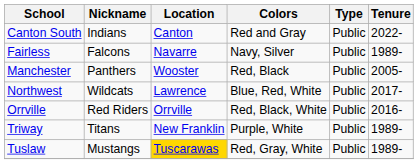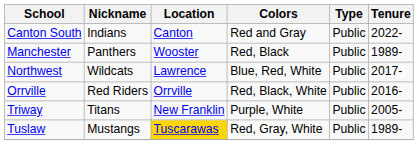 <table class="wikitable sortable">
 <tr>
 <th>School</th>
 <th>Nickname</th>
 <th>Location</th>
 <th>Colors</th>
 <th>Type</th>
 <th>Tenure</th>
 </tr>
 <tr>
 <td><a href='#'>Canton South</a></td>
 <td>Indians</td>
 <td><a href='#'>Canton</a></td>
 <td>Red and Gray <br>  </td>
 <td>Public</td>
 <td>2022-</td>
 </tr>
 <tr>
-<td><a href='#'>Fairless</a></td>
-<td>Falcons</td>
-<td><a href='#'>Navarre</a></td>
-<td>Navy, Silver <br>  </td>
-<td>Public</td>
-<td>1989-</td>
-</tr>
-<tr>
 <td><a href='#'>Manchester</a></td>
 <td>Panthers</td>
 <td><a href='#'>Wooster</a></td>
 <td>Red, Black<br> </td>
 <td>Public</td>
-<td>2005-</td>
+<td>1989-</td>
 </tr>
 <tr>
 <td><a href='#'>Northwest</a></td>
 <td>Wildcats</td>
 <td><a href='#'>Lawrence</a></td>
 <td>Blue, Red, White<br>   </td>
 <td>Public</td>
 <td>2017-</td>
 </tr>
 <tr>
 <td><a href='#'>Orrville</a></td>
 <td>Red Riders</td>
 <td><a href='#'>Orrville</a></td>
 <td>Red, Black, White <br>   </td>
 <td>Public</td>
 <td>2016-</td>
 </tr>
 <tr>
 <td><a href='#'>Triway</a></td>
 <td>Titans</td>
 <td><a href='#'>New Franklin</a></td>
 <td>Purple, White<br> </td>
 <td>Public</td>
-<td>1989-</td>
+<td>2005-</td>
 </tr>
 <tr>
 <td><a href='#'>Tuslaw</a></td>
 <td>Mustangs</td>
 <td style="background: gold;"><a href='#'>Tuscarawas</a></td>
 <td>Red, Gray, White<br>   </td>
 <td>Public</td>
 <td>1989-</td>
 </tr>
 <tr>
 </tr>
 </table>
